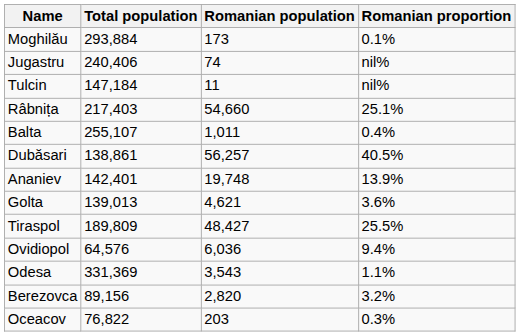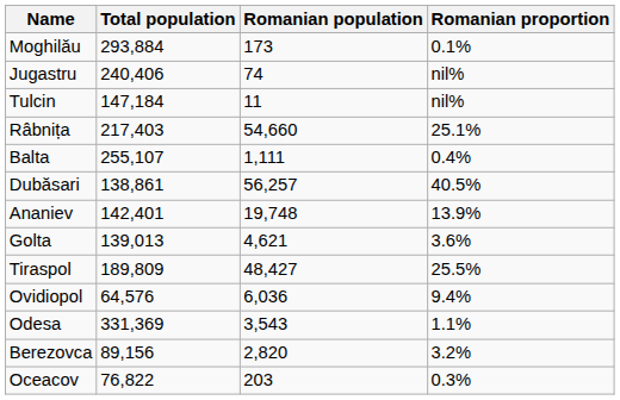 <table class="wikitable">
 <tr>
 <th>Name</th>
 <th>Total population</th>
 <th>Romanian population</th>
 <th>Romanian proportion</th>
 </tr>
 <tr>
 <td>Moghilău</td>
 <td>293,884</td>
 <td>173</td>
 <td>0.1%</td>
 </tr>
 <tr>
 <td>Jugastru</td>
 <td>240,406</td>
 <td>74</td>
 <td>nil%</td>
 </tr>
 <tr>
 <td>Tulcin</td>
 <td>147,184</td>
 <td>11</td>
 <td>nil%</td>
 </tr>
 <tr>
 <td>Râbnița</td>
 <td>217,403</td>
 <td>54,660</td>
 <td>25.1%</td>
 </tr>
 <tr>
 <td>Balta</td>
 <td>255,107</td>
-<td>1,011</td>
+<td>1,111</td>
 <td>0.4%</td>
 </tr>
 <tr>
 <td>Dubăsari</td>
 <td>138,861</td>
 <td>56,257</td>
 <td>40.5%</td>
 </tr>
 <tr>
 <td>Ananiev</td>
 <td>142,401</td>
 <td>19,748</td>
 <td>13.9%</td>
 </tr>
 <tr>
 <td>Golta</td>
 <td>139,013</td>
 <td>4,621</td>
 <td>3.6%</td>
 </tr>
 <tr>
 <td>Tiraspol</td>
 <td>189,809</td>
 <td>48,427</td>
 <td>25.5%</td>
 </tr>
 <tr>
 <td>Ovidiopol</td>
 <td>64,576</td>
 <td>6,036</td>
 <td>9.4%</td>
 </tr>
 <tr>
 <td>Odesa</td>
 <td>331,369</td>
 <td>3,543</td>
 <td>1.1%</td>
 </tr>
 <tr>
 <td>Berezovca</td>
 <td>89,156</td>
 <td>2,820</td>
 <td>3.2%</td>
 </tr>
 <tr>
 <td>Oceacov</td>
 <td>76,822</td>
 <td>203</td>
 <td>0.3%</td>
 </tr>
 </table>
